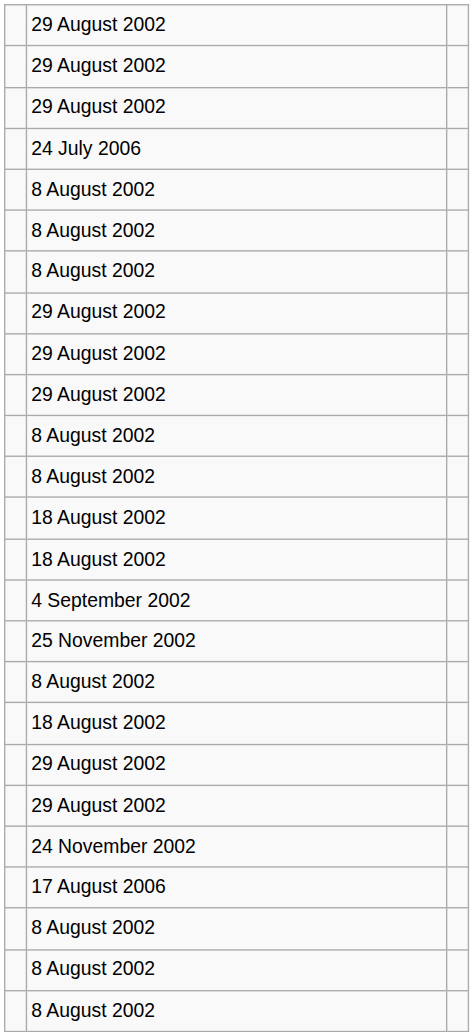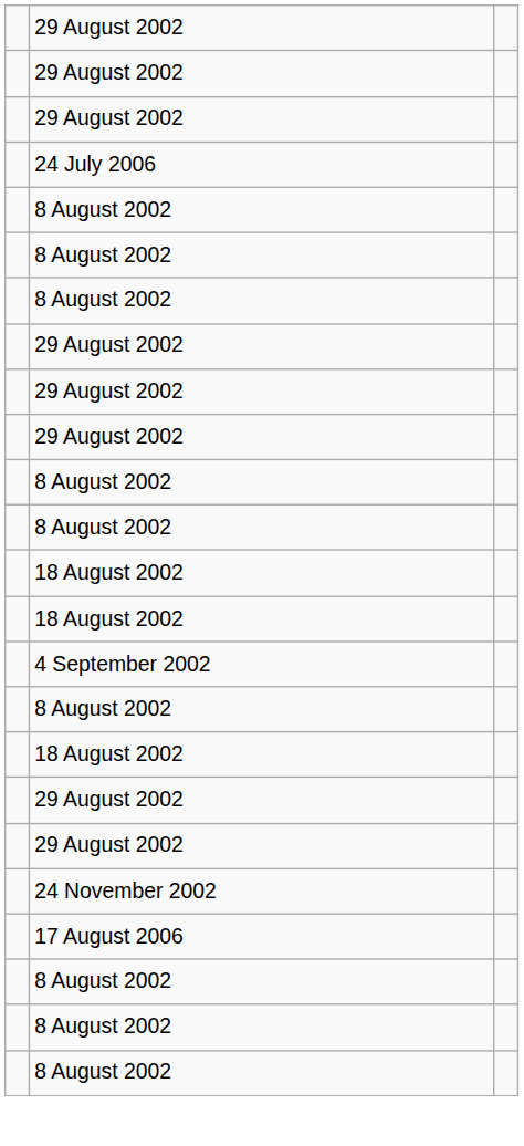 <table class="wikitable" style="font-size: 89%; float: left; width: 24em; margin-right: 1em; line-height: 1.65em">
 <tr>
 <td></td>
 <td>29 August 2002</td>
 <td><small></small></td>
 </tr>
 <tr>
 <td></td>
 <td>29 August 2002</td>
 <td><small></small></td>
 </tr>
 <tr>
 <td></td>
 <td>29 August 2002</td>
 <td><small></small></td>
 </tr>
 <tr>
 <td></td>
 <td>24 July 2006</td>
 <td><small></small></td>
 </tr>
 <tr>
 <td></td>
 <td>8 August 2002</td>
 <td><small></small></td>
 </tr>
 <tr>
 <td></td>
 <td>8 August 2002</td>
 <td><small></small></td>
 </tr>
 <tr>
 <td></td>
 <td>8 August 2002</td>
 <td><small></small></td>
 </tr>
 <tr>
 <td></td>
 <td>29 August 2002</td>
 <td><small></small></td>
 </tr>
 <tr>
 <td></td>
 <td>29 August 2002</td>
 <td><small></small></td>
 </tr>
 <tr>
 <td></td>
 <td>29 August 2002</td>
 <td><small></small></td>
 </tr>
 <tr>
 <td></td>
 <td>8 August 2002</td>
 <td><small></small></td>
 </tr>
 <tr>
 <td></td>
 <td>8 August 2002</td>
 <td><small></small></td>
 </tr>
 <tr>
 <td></td>
 <td>18 August 2002</td>
 <td><small></small></td>
 </tr>
 <tr>
 <td></td>
 <td>18 August 2002</td>
 <td><small></small></td>
 </tr>
 <tr>
 <td></td>
 <td>4 September 2002</td>
 <td><small></small></td>
 </tr>
 <tr>
 <td></td>
-<td>25 November 2002</td>
-<td><small></small></td>
-</tr>
-<tr>
-<td></td>
 <td>8 August 2002</td>
 <td><small></small></td>
 </tr>
 <tr>
 <td></td>
 <td>18 August 2002</td>
 <td><small></small></td>
 </tr>
 <tr>
 <td></td>
 <td>29 August 2002</td>
 <td><small></small></td>
 </tr>
 <tr>
 <td></td>
 <td>29 August 2002</td>
 <td><small></small></td>
 </tr>
 <tr>
 <td></td>
 <td>24 November 2002</td>
 <td><small></small></td>
 </tr>
 <tr>
 <td></td>
 <td>17 August 2006</td>
 <td><small></small></td>
 </tr>
 <tr>
 <td></td>
 <td>8 August 2002</td>
 <td><small></small></td>
 </tr>
 <tr>
 <td></td>
 <td>8 August 2002</td>
 <td><small></small></td>
 </tr>
 <tr>
 <td></td>
 <td>8 August 2002</td>
 <td><small></small></td>
 </tr>
 </table>
